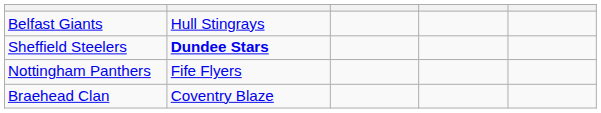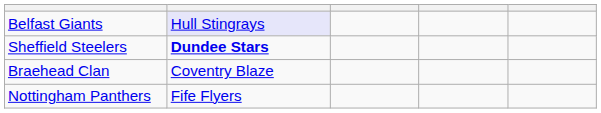 <table class="wikitable" style="width: 100%">
 <tr>
 <th width="27.5%"></th>
 <th width="27.5%"></th>
 <th width="15%"></th>
 <th width="15%"></th>
 <th width="15%"></th>
 </tr>
 <tr align=center>
 <td align=left><a href='#'>Belfast Giants</a></td>
-<td align=left><a href='#'>Hull Stingrays</a></td>
+<td align=left style="background: lavender;"><a href='#'>Hull Stingrays</a></td>
 <td></td>
 <td></td>
 <td></td>
 </tr>
 <tr align=center>
 <td align=left><a href='#'>Sheffield Steelers</a></td>
 <td align=left><strong><a href='#'>Dundee Stars</a></strong></td>
 <td></td>
 <td></td>
 <td></td>
 </tr>
 <tr align=center>
+<td align=left><a href='#'>Braehead Clan</a></td>
+<td align=left><a href='#'>Coventry Blaze</a></td>
+<td></td>
+<td></td>
+<td></td>
+</tr>
+<tr align=center>
 <td align=left><a href='#'>Nottingham Panthers</a></td>
 <td align=left><a href='#'>Fife Flyers</a></td>
 <td></td>
 <td></td>
 <td></td>
 </tr>
-<tr align=center>
-<td align=left><a href='#'>Braehead Clan</a></td>
-<td align=left><a href='#'>Coventry Blaze</a></td>
-<td></td>
-<td></td>
-<td></td>
-</tr>
 </table>
